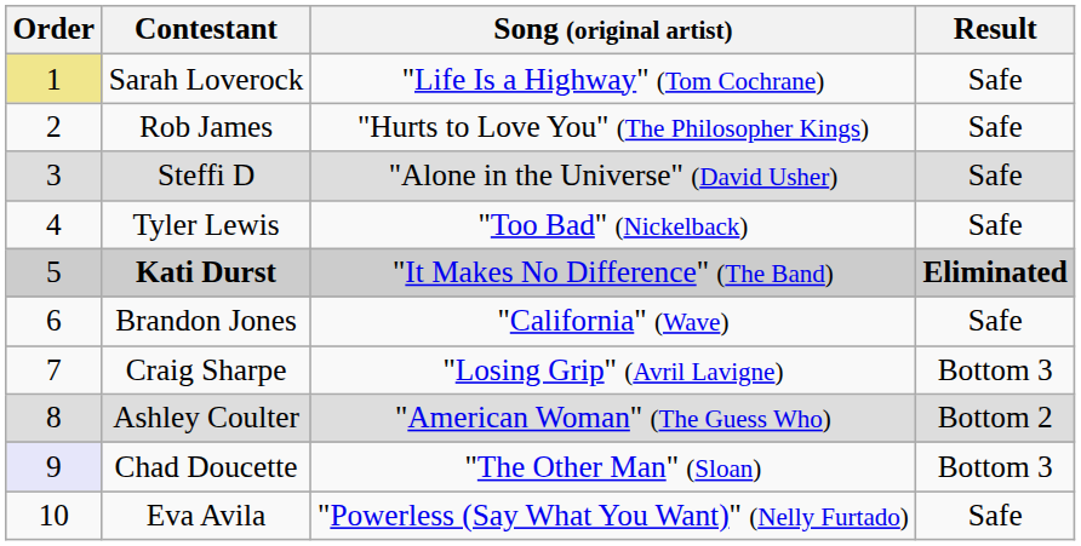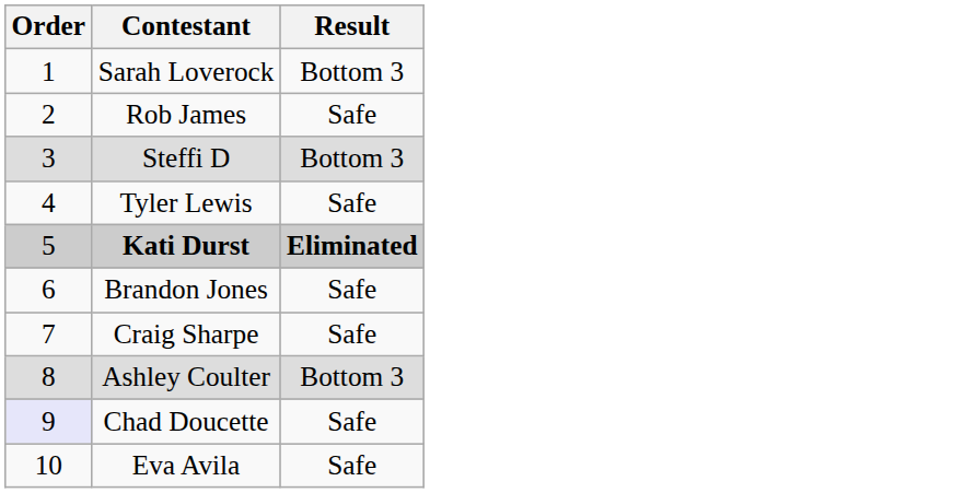 <table class="wikitable plainrowheaders" style="text-align:center;">
 <tr>
 <th>Order</th>
 <th>Contestant</th>
-<th>Song <small>(original artist)</small></th>
 <th>Result</th>
 </tr>
 <tr>
-<td style="background: khaki;">1</td>
+<td>1</td>
 <td>Sarah Loverock</td>
-<td>"<a href='#'>Life Is a Highway</a>" <small>(<a href='#'>Tom Cochrane</a>)</small></td>
-<td>Safe</td>
+<td>Bottom 3</td>
 </tr>
 <tr>
 <td>2</td>
 <td>Rob James</td>
-<td>"Hurts to Love You" <small>(<a href='#'>The Philosopher Kings</a>)</small></td>
 <td>Safe</td>
 </tr>
 <tr style="background:#ddd;">
 <td>3</td>
 <td>Steffi D</td>
-<td>"Alone in the Universe" <small>(<a href='#'>David Usher</a>)</small></td>
-<td>Safe</td>
+<td>Bottom 3</td>
 </tr>
 <tr>
 <td>4</td>
 <td>Tyler Lewis</td>
-<td>"<a href='#'>Too Bad</a>" <small>(<a href='#'>Nickelback</a>)</small></td>
 <td>Safe</td>
 </tr>
 <tr style="background:#ccc;">
 <td>5</td>
 <td><strong>Kati Durst</strong></td>
-<td>"<a href='#'>It Makes No Difference</a>" <small>(<a href='#'>The Band</a>)</small></td>
 <td><strong>Eliminated</strong></td>
 </tr>
 <tr>
 <td>6</td>
 <td>Brandon Jones</td>
-<td>"<a href='#'>California</a>" <small>(<a href='#'>Wave</a>)</small></td>
 <td>Safe</td>
 </tr>
 <tr>
 <td>7</td>
 <td>Craig Sharpe</td>
-<td>"<a href='#'>Losing Grip</a>" <small>(<a href='#'>Avril Lavigne</a>)</small></td>
-<td>Bottom 3</td>
+<td>Safe</td>
 </tr>
 <tr style="background:#ddd;">
 <td>8</td>
 <td>Ashley Coulter</td>
-<td>"<a href='#'>American Woman</a>" <small>(<a href='#'>The Guess Who</a>)</small></td>
-<td>Bottom 2</td>
+<td>Bottom 3</td>
 </tr>
 <tr>
 <td style="background: lavender;">9</td>
 <td>Chad Doucette</td>
-<td>"<a href='#'>The Other Man</a>" <small>(<a href='#'>Sloan</a>)</small></td>
-<td>Bottom 3</td>
+<td>Safe</td>
 </tr>
 <tr>
 <td>10</td>
 <td>Eva Avila</td>
-<td>"<a href='#'>Powerless (Say What You Want)</a>" <small>(<a href='#'>Nelly Furtado</a>)</small></td>
 <td>Safe</td>
 </tr>
 </table>
